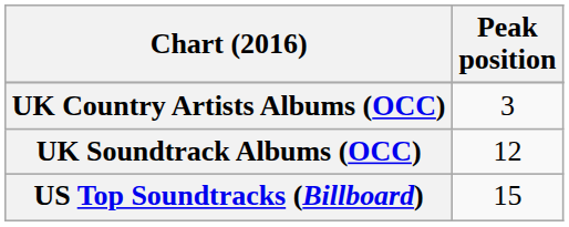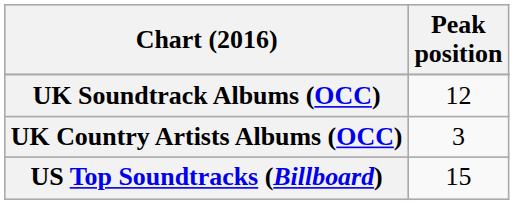 <table class="wikitable sortable plainrowheaders" style="text-align:center">
 <tr>
 <th scope="col">Chart (2016)</th>
 <th scope="col">Peak<br>position</th>
 </tr>
 <tr>
 </tr>
 <tr>
 </tr>
 <tr>
+<th scope="row">UK Soundtrack Albums (<a href='#'>OCC</a>)</th>
+<td>12</td>
+</tr>
+<tr>
 <th scope="row">UK Country Artists Albums (<a href='#'>OCC</a>)</th>
 <td>3</td>
-</tr>
-<tr>
-<th scope="row">UK Soundtrack Albums (<a href='#'>OCC</a>)</th>
-<td>12</td>
 </tr>
 <tr>
 <th scope="row">US <a href='#'>Top Soundtracks</a> (<em><a href='#'>Billboard</a></em>)</th>
 <td>15</td>
 </tr>
 </table>
